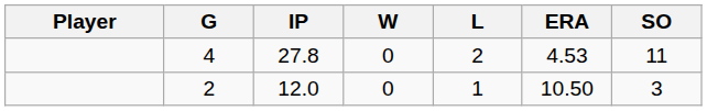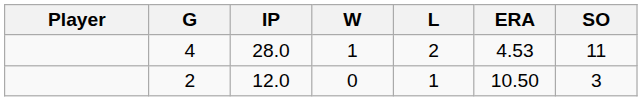 <table class="wikitable sortable">
 <tr>
 <th bgcolor="#DDDDFF" width="16%">Player</th>
 <th bgcolor="#DDDDFF" width="9%">G</th>
 <th bgcolor="#DDDDFF" width="9%">IP</th>
 <th bgcolor="#DDDDFF" width="9%">W</th>
 <th bgcolor="#DDDDFF" width="9%">L</th>
 <th bgcolor="#DDDDFF" width="9%">ERA</th>
 <th bgcolor="#DDDDFF" width="9%">SO</th>
 </tr>
 <tr align="center">
 <td></td>
 <td>4</td>
-<td>27.8</td>
-<td>0</td>
+<td>28.0</td>
+<td>1</td>
 <td>2</td>
 <td>4.53</td>
 <td>11</td>
 </tr>
 <tr align="center">
 <td></td>
 <td>2</td>
 <td>12.0</td>
 <td>0</td>
 <td>1</td>
 <td>10.50</td>
 <td>3</td>
 </tr>
 </table>
